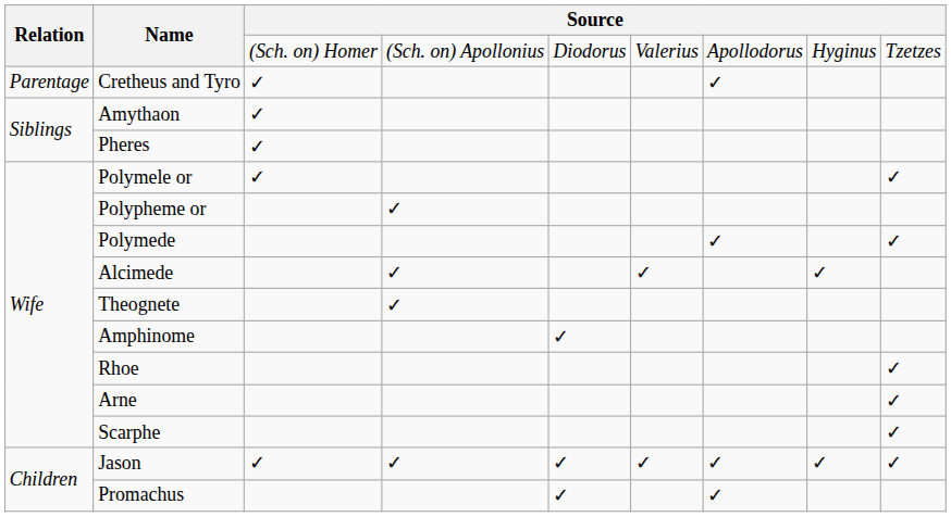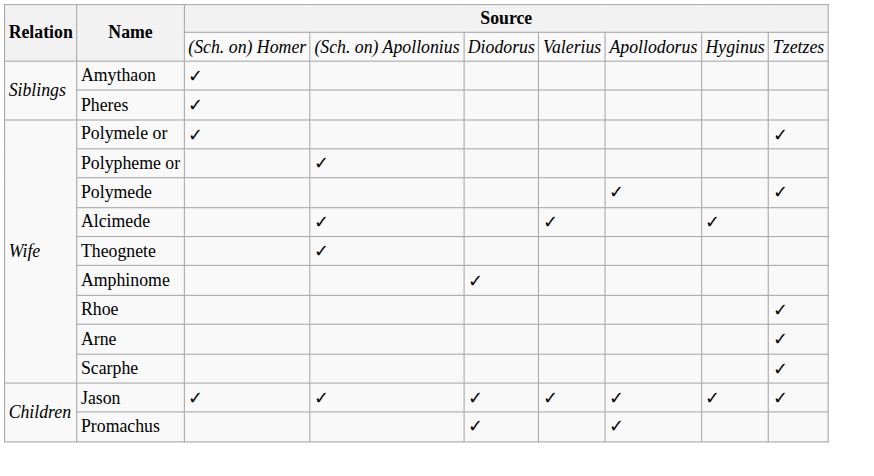 <table class="wikitable">
 <tr>
 <th rowspan="2">Relation</th>
 <th rowspan="2">Name</th>
 <th colspan="7">Source</th>
 </tr>
 <tr>
 <td><em>(Sch. on) Homer</em></td>
 <td><em>(Sch. on) Apollonius</em></td>
 <td><em>Diodorus</em></td>
 <td><em>Valerius</em></td>
 <td><em>Apollodorus</em></td>
 <td><em>Hyginus</em></td>
 <td><em>Tzetzes</em></td>
-</tr>
-<tr>
-<td><em>Parentage</em></td>
-<td>Cretheus and Tyro</td>
-<td>✓</td>
-<td></td>
-<td></td>
-<td></td>
-<td>✓</td>
-<td></td>
-<td></td>
 </tr>
 <tr>
 <td rowspan="2"><em>Siblings</em></td>
 <td>Amythaon</td>
 <td>✓</td>
 <td></td>
 <td></td>
 <td></td>
 <td></td>
 <td></td>
 <td></td>
 </tr>
 <tr>
 <td>Pheres</td>
 <td>✓</td>
 <td></td>
 <td></td>
 <td></td>
 <td></td>
 <td></td>
 <td></td>
 </tr>
 <tr>
 <td rowspan="9"><em>Wife</em></td>
 <td>Polymele or</td>
 <td>✓</td>
 <td></td>
 <td></td>
 <td></td>
 <td></td>
 <td></td>
 <td>✓</td>
 </tr>
 <tr>
 <td>Polypheme or</td>
 <td></td>
 <td>✓</td>
 <td></td>
 <td></td>
 <td></td>
 <td></td>
 <td></td>
 </tr>
 <tr>
 <td>Polymede</td>
 <td></td>
 <td></td>
 <td></td>
 <td></td>
 <td>✓</td>
 <td></td>
 <td>✓</td>
 </tr>
 <tr>
 <td>Alcimede</td>
 <td></td>
 <td>✓</td>
 <td></td>
 <td>✓</td>
 <td></td>
 <td>✓</td>
 <td></td>
 </tr>
 <tr>
 <td>Theognete</td>
 <td></td>
 <td>✓</td>
 <td></td>
 <td></td>
 <td></td>
 <td></td>
 <td></td>
 </tr>
 <tr>
 <td>Amphinome</td>
 <td></td>
 <td></td>
 <td>✓</td>
 <td></td>
 <td></td>
 <td></td>
 <td></td>
 </tr>
 <tr>
 <td>Rhoe</td>
 <td></td>
 <td></td>
 <td></td>
 <td></td>
 <td></td>
 <td></td>
 <td>✓</td>
 </tr>
 <tr>
 <td>Arne</td>
 <td></td>
 <td></td>
 <td></td>
 <td></td>
 <td></td>
 <td></td>
 <td>✓</td>
 </tr>
 <tr>
 <td>Scarphe</td>
 <td></td>
 <td></td>
 <td></td>
 <td></td>
 <td></td>
 <td></td>
 <td>✓</td>
 </tr>
 <tr>
 <td rowspan="2"><em>Children</em></td>
 <td>Jason</td>
 <td>✓</td>
 <td>✓</td>
 <td>✓</td>
 <td>✓</td>
 <td>✓</td>
 <td>✓</td>
 <td>✓</td>
 </tr>
 <tr>
 <td>Promachus</td>
 <td></td>
 <td></td>
 <td>✓</td>
 <td></td>
 <td>✓</td>
 <td></td>
 <td></td>
 </tr>
 </table>
